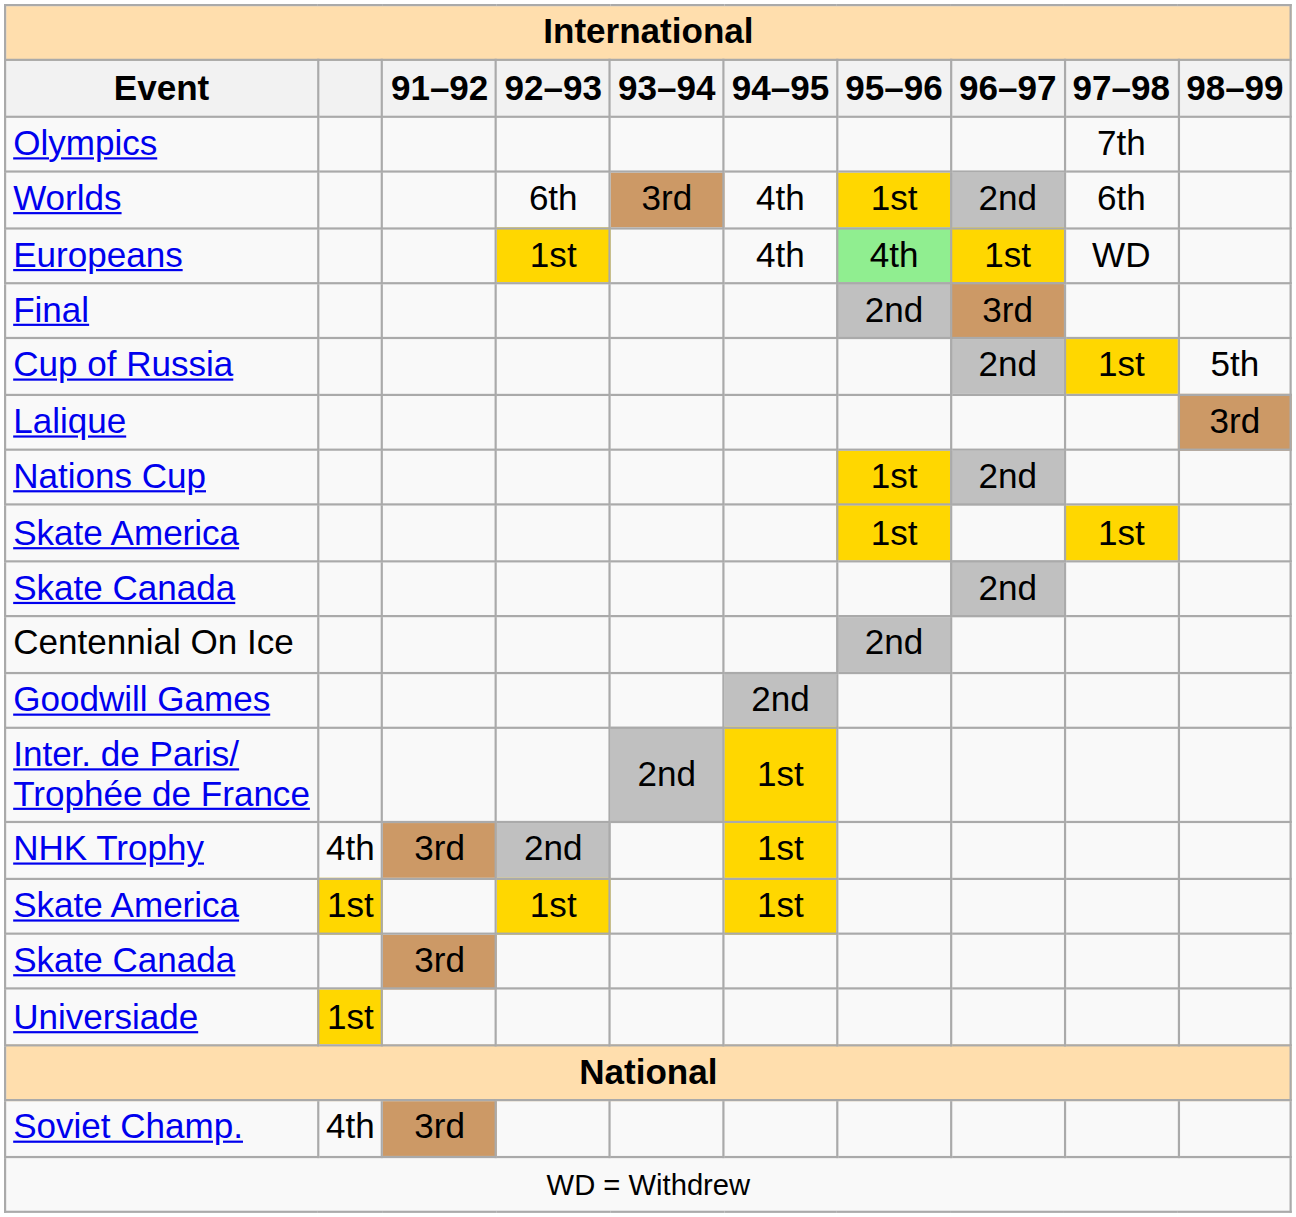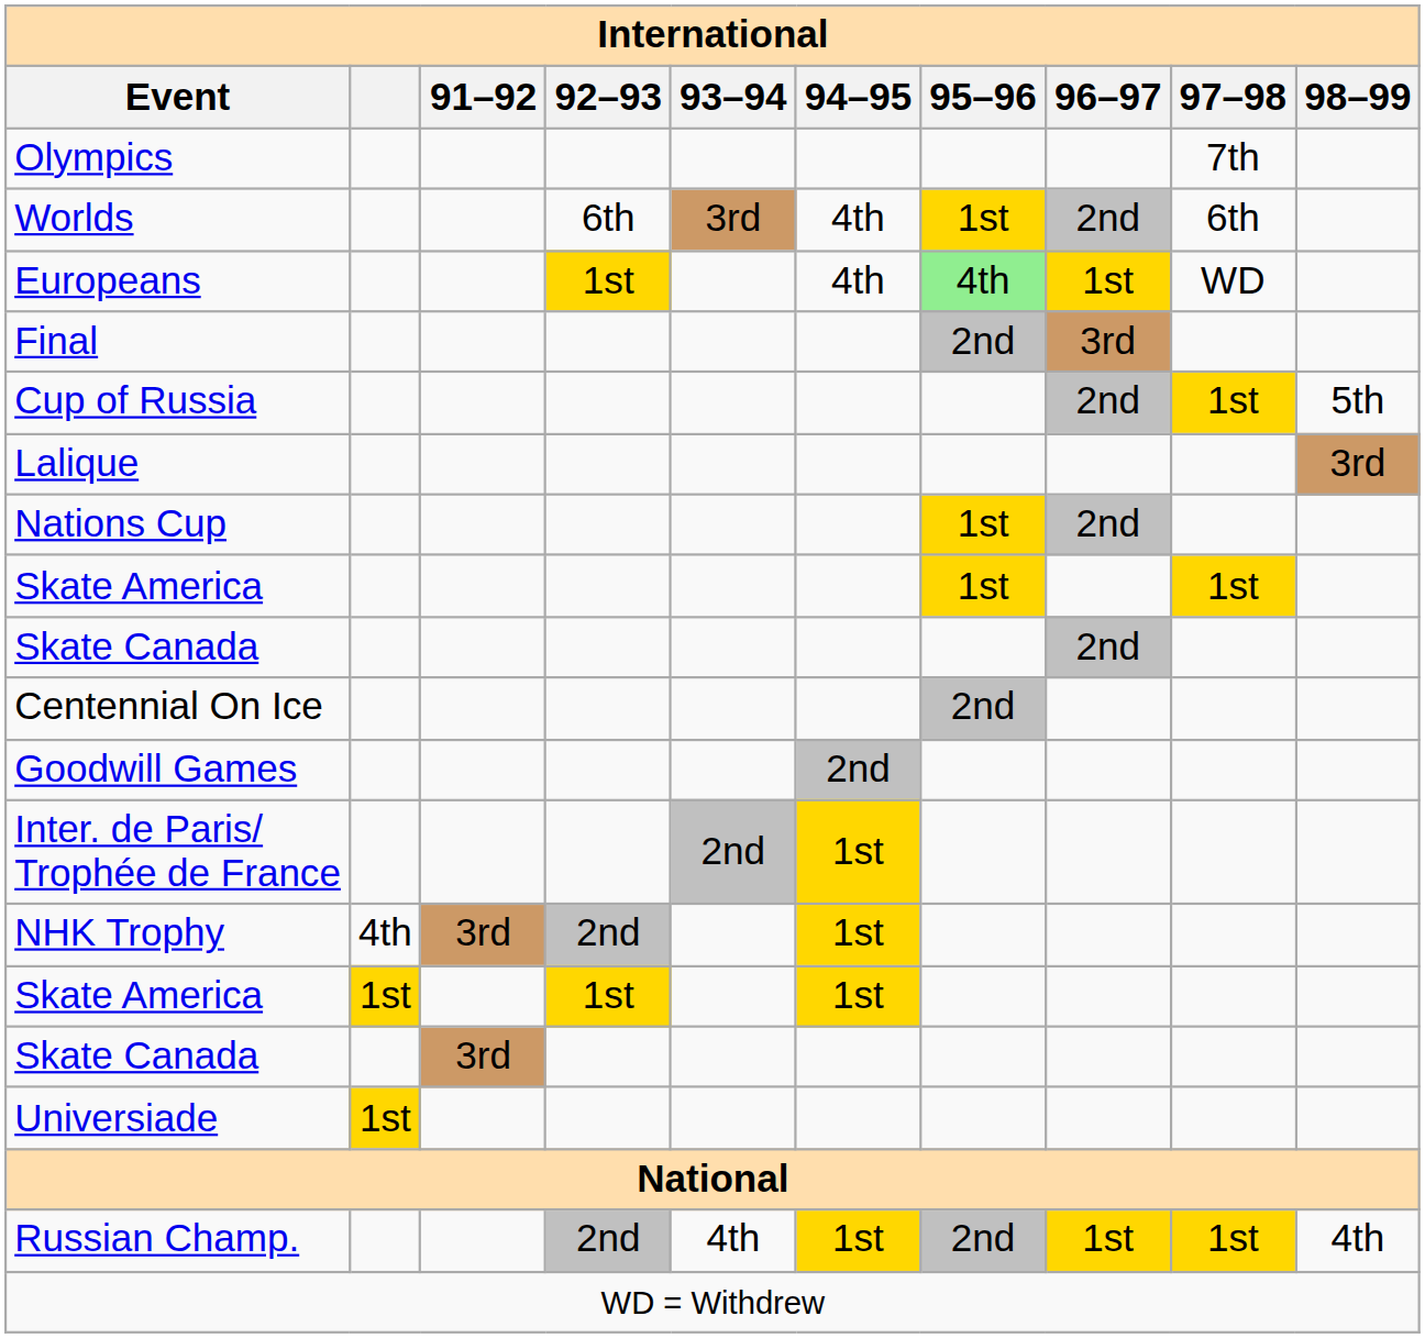 <table class="wikitable" style="text-align:center">
 <tr>
 <th style="background-color: #ffdead; " colspan=10 align=center>International</th>
 </tr>
 <tr>
 <th>Event</th>
 <th></th>
 <th>91–92</th>
 <th>92–93</th>
 <th>93–94</th>
 <th>94–95</th>
 <th>95–96</th>
 <th>96–97</th>
 <th>97–98</th>
 <th>98–99</th>
 </tr>
 <tr>
 <td align=left><a href='#'>Olympics</a></td>
 <td></td>
 <td></td>
 <td></td>
 <td></td>
 <td></td>
 <td></td>
 <td></td>
 <td>7th</td>
 <td></td>
 </tr>
 <tr>
 <td align=left><a href='#'>Worlds</a></td>
 <td></td>
 <td></td>
 <td>6th</td>
 <td bgcolor=cc9966>3rd</td>
 <td>4th</td>
 <td bgcolor=gold>1st</td>
 <td bgcolor=silver>2nd</td>
 <td>6th</td>
 <td></td>
 </tr>
 <tr>
 <td align=left><a href='#'>Europeans</a></td>
 <td></td>
 <td></td>
 <td bgcolor=gold>1st</td>
 <td></td>
 <td>4th</td>
 <td style="background: lightgreen;">4th</td>
 <td bgcolor=gold>1st</td>
 <td>WD</td>
 <td></td>
 </tr>
 <tr>
 <td align=left> <a href='#'>Final</a></td>
 <td></td>
 <td></td>
 <td></td>
 <td></td>
 <td></td>
 <td bgcolor=silver>2nd</td>
 <td bgcolor=cc9966>3rd</td>
 <td></td>
 <td></td>
 </tr>
 <tr>
 <td align=left> <a href='#'>Cup of Russia</a></td>
 <td></td>
 <td></td>
 <td></td>
 <td></td>
 <td></td>
 <td></td>
 <td bgcolor=silver>2nd</td>
 <td bgcolor=gold>1st</td>
 <td>5th</td>
 </tr>
 <tr>
 <td align=left> <a href='#'>Lalique</a></td>
 <td></td>
 <td></td>
 <td></td>
 <td></td>
 <td></td>
 <td></td>
 <td></td>
 <td></td>
 <td bgcolor=cc9966>3rd</td>
 </tr>
 <tr>
 <td align=left> <a href='#'>Nations Cup</a></td>
 <td></td>
 <td></td>
 <td></td>
 <td></td>
 <td></td>
 <td bgcolor=gold>1st</td>
 <td bgcolor=silver>2nd</td>
 <td></td>
 <td></td>
 </tr>
 <tr>
 <td align=left> <a href='#'>Skate America</a></td>
 <td></td>
 <td></td>
 <td></td>
 <td></td>
 <td></td>
 <td bgcolor=gold>1st</td>
 <td></td>
 <td bgcolor=gold>1st</td>
 <td></td>
 </tr>
 <tr>
 <td align=left> <a href='#'>Skate Canada</a></td>
 <td></td>
 <td></td>
 <td></td>
 <td></td>
 <td></td>
 <td></td>
 <td bgcolor=silver>2nd</td>
 <td></td>
 <td></td>
 </tr>
 <tr>
 <td align=left>Centennial On Ice</td>
 <td></td>
 <td></td>
 <td></td>
 <td></td>
 <td></td>
 <td bgcolor=silver>2nd</td>
 <td></td>
 <td></td>
 <td></td>
 </tr>
 <tr>
 <td align=left><a href='#'>Goodwill Games</a></td>
 <td></td>
 <td></td>
 <td></td>
 <td></td>
 <td bgcolor=silver>2nd</td>
 <td></td>
 <td></td>
 <td></td>
 <td></td>
 </tr>
 <tr>
 <td align=left><a href='#'>Inter. de Paris/<br>Trophée de France</a></td>
 <td></td>
 <td></td>
 <td></td>
 <td bgcolor=silver>2nd</td>
 <td bgcolor=gold>1st</td>
 <td></td>
 <td></td>
 <td></td>
 <td></td>
 </tr>
 <tr>
 <td align=left><a href='#'>NHK Trophy</a></td>
 <td>4th</td>
 <td bgcolor=cc9966>3rd</td>
 <td bgcolor=silver>2nd</td>
 <td></td>
 <td bgcolor=gold>1st</td>
 <td></td>
 <td></td>
 <td></td>
 <td></td>
 </tr>
 <tr>
 <td align=left><a href='#'>Skate America</a></td>
 <td bgcolor=gold>1st</td>
 <td></td>
 <td bgcolor=gold>1st</td>
 <td></td>
 <td bgcolor=gold>1st</td>
 <td></td>
 <td></td>
 <td></td>
 <td></td>
 </tr>
 <tr>
 <td align=left><a href='#'>Skate Canada</a></td>
 <td></td>
 <td bgcolor=cc9966>3rd</td>
 <td></td>
 <td></td>
 <td></td>
 <td></td>
 <td></td>
 <td></td>
 <td></td>
 </tr>
 <tr>
 <td align=left><a href='#'>Universiade</a></td>
 <td bgcolor=gold>1st</td>
 <td></td>
 <td></td>
 <td></td>
 <td></td>
 <td></td>
 <td></td>
 <td></td>
 <td></td>
 </tr>
 <tr>
 <th style="background-color: #ffdead; " colspan=10 align=center>National</th>
 </tr>
 <tr>
-<td align=left><a href='#'>Soviet Champ.</a></td>
-<td>4th</td>
-<td bgcolor=cc9966>3rd</td>
+<td align=left><a href='#'>Russian Champ.</a></td>
 <td></td>
 <td></td>
-<td></td>
-<td></td>
-<td></td>
-<td></td>
-<td></td>
+<td bgcolor=silver>2nd</td>
+<td>4th</td>
+<td bgcolor=gold>1st</td>
+<td bgcolor=silver>2nd</td>
+<td bgcolor=gold>1st</td>
+<td bgcolor=gold>1st</td>
+<td>4th</td>
 </tr>
 <tr>
 <td colspan=10 align=center><small> WD = Withdrew </small></td>
 </tr>
 </table>
